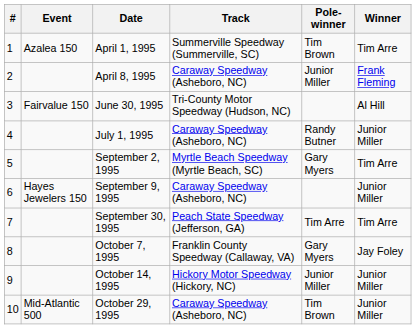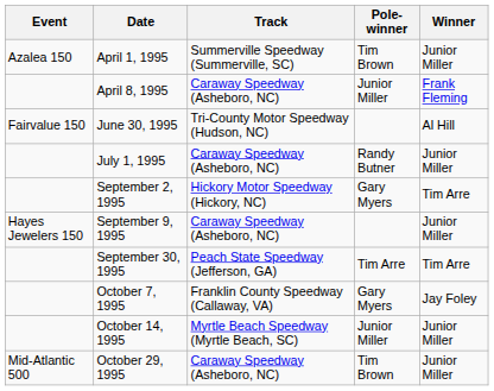 <table class="wikitable">
 <tr>
-<th>#</th>
 <th>Event</th>
 <th>Date</th>
 <th>Track</th>
 <th>Pole-winner</th>
 <th>Winner</th>
 </tr>
 <tr>
-<td>1</td>
 <td>Azalea 150</td>
 <td>April 1, 1995</td>
 <td>Summerville Speedway (Summerville, SC)</td>
 <td>Tim Brown</td>
-<td>Tim Arre</td>
+<td>Junior Miller</td>
 </tr>
 <tr>
-<td>2</td>
 <td></td>
 <td>April 8, 1995</td>
 <td><a href='#'>Caraway Speedway</a> (Asheboro, NC)</td>
 <td>Junior Miller</td>
 <td><a href='#'>Frank Fleming</a></td>
 </tr>
 <tr>
-<td>3</td>
 <td>Fairvalue 150</td>
 <td>June 30, 1995</td>
 <td>Tri-County Motor Speedway (Hudson, NC)</td>
 <td></td>
 <td>Al Hill</td>
 </tr>
 <tr>
-<td>4</td>
 <td></td>
 <td>July 1, 1995</td>
 <td><a href='#'>Caraway Speedway</a> (Asheboro, NC)</td>
 <td>Randy Butner</td>
 <td>Junior Miller</td>
 </tr>
 <tr>
-<td>5</td>
 <td></td>
 <td>September 2, 1995</td>
-<td><a href='#'>Myrtle Beach Speedway</a> (Myrtle Beach, SC)</td>
+<td><a href='#'>Hickory Motor Speedway</a> (Hickory, NC)</td>
 <td>Gary Myers</td>
 <td>Tim Arre</td>
 </tr>
 <tr>
-<td>6</td>
 <td>Hayes Jewelers 150</td>
 <td>September 9, 1995</td>
 <td><a href='#'>Caraway Speedway</a> (Asheboro, NC)</td>
 <td></td>
 <td>Junior Miller</td>
 </tr>
 <tr>
-<td>7</td>
 <td></td>
 <td>September 30, 1995</td>
 <td><a href='#'>Peach State Speedway</a> (Jefferson, GA)</td>
 <td>Tim Arre</td>
 <td>Tim Arre</td>
 </tr>
 <tr>
-<td>8</td>
 <td></td>
 <td>October 7, 1995</td>
 <td>Franklin County Speedway (Callaway, VA)</td>
 <td>Gary Myers</td>
 <td>Jay Foley</td>
 </tr>
 <tr>
-<td>9</td>
 <td></td>
 <td>October 14, 1995</td>
-<td><a href='#'>Hickory Motor Speedway</a> (Hickory, NC)</td>
+<td><a href='#'>Myrtle Beach Speedway</a> (Myrtle Beach, SC)</td>
 <td>Junior Miller</td>
 <td>Junior Miller</td>
 </tr>
 <tr>
-<td>10</td>
 <td>Mid-Atlantic 500</td>
 <td>October 29, 1995</td>
 <td><a href='#'>Caraway Speedway</a> (Asheboro, NC)</td>
 <td>Tim Brown</td>
 <td>Junior Miller</td>
 </tr>
 </table>
